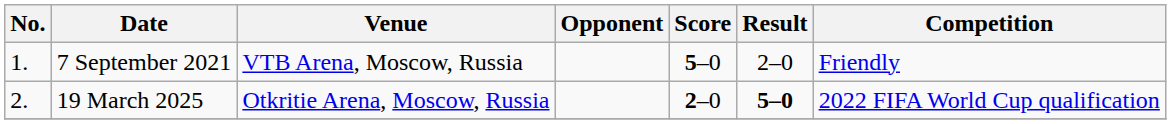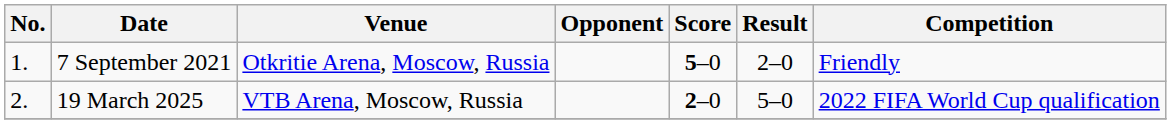 <table class="wikitable">
 <tr>
 <th>No.</th>
 <th>Date</th>
 <th>Venue</th>
 <th>Opponent</th>
 <th>Score</th>
 <th>Result</th>
 <th>Competition</th>
 </tr>
 <tr>
 <td>1.</td>
 <td>7 September 2021</td>
-<td><a href='#'>VTB Arena</a>, Moscow, Russia</td>
+<td><a href='#'>Otkritie Arena</a>, <a href='#'>Moscow</a>, <a href='#'>Russia</a></td>
 <td></td>
 <td align=center><strong>5</strong>–0</td>
 <td align=center>2–0</td>
 <td><a href='#'>Friendly</a></td>
 </tr>
 <tr>
 <td>2.</td>
 <td>19 March 2025</td>
-<td><a href='#'>Otkritie Arena</a>, <a href='#'>Moscow</a>, <a href='#'>Russia</a></td>
+<td><a href='#'>VTB Arena</a>, Moscow, Russia</td>
 <td></td>
 <td align=center><strong>2</strong>–0</td>
-<td align=center><strong>5–0</strong></td>
+<td align=center>5–0</td>
 <td><a href='#'>2022 FIFA World Cup qualification</a></td>
 </tr>
 <tr>
 </tr>
 </table>
